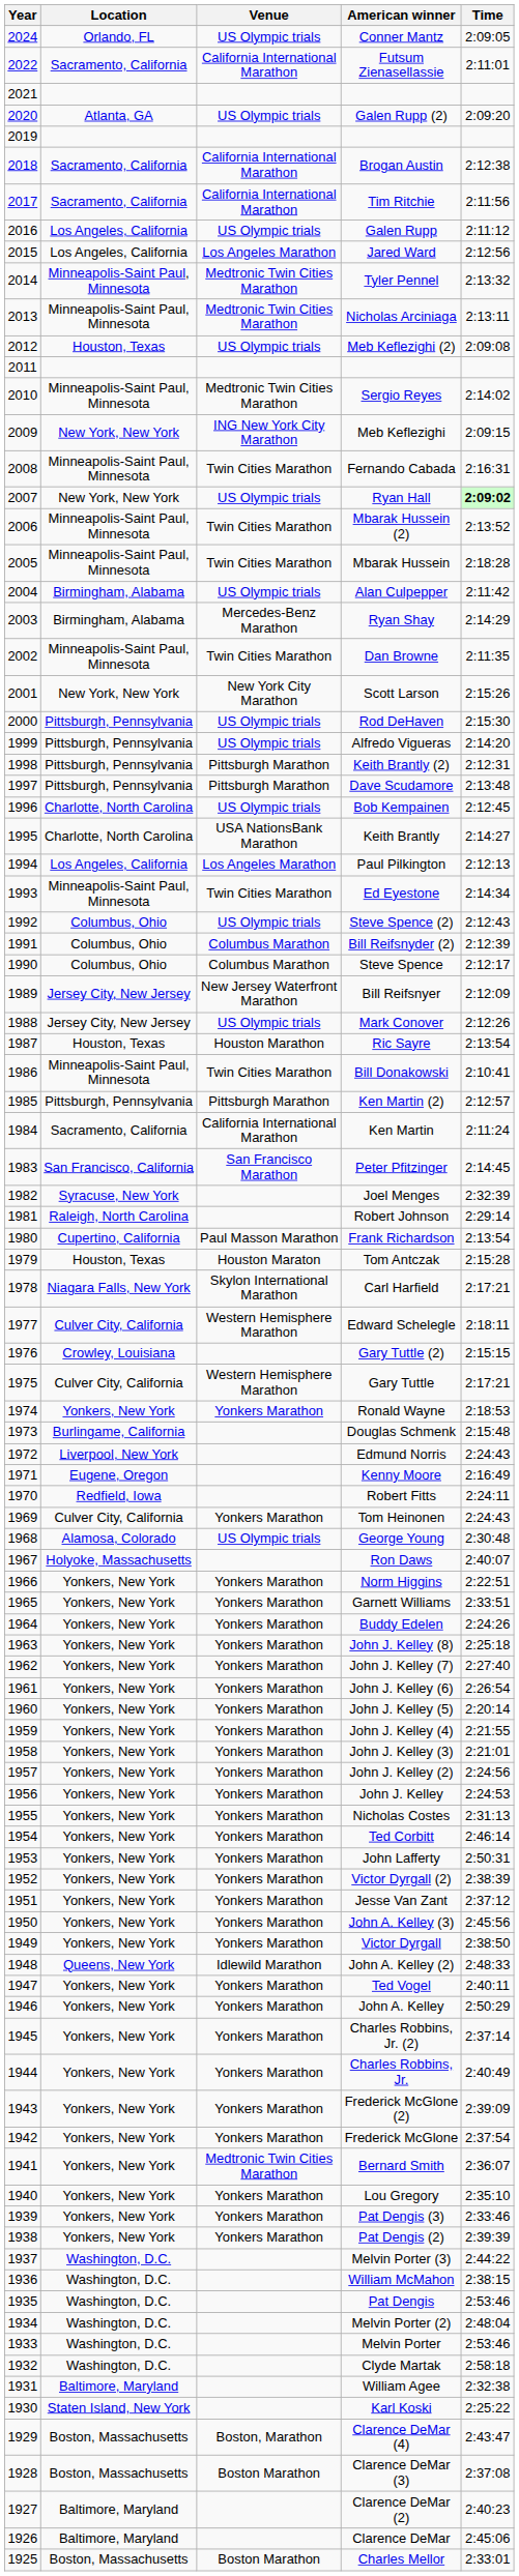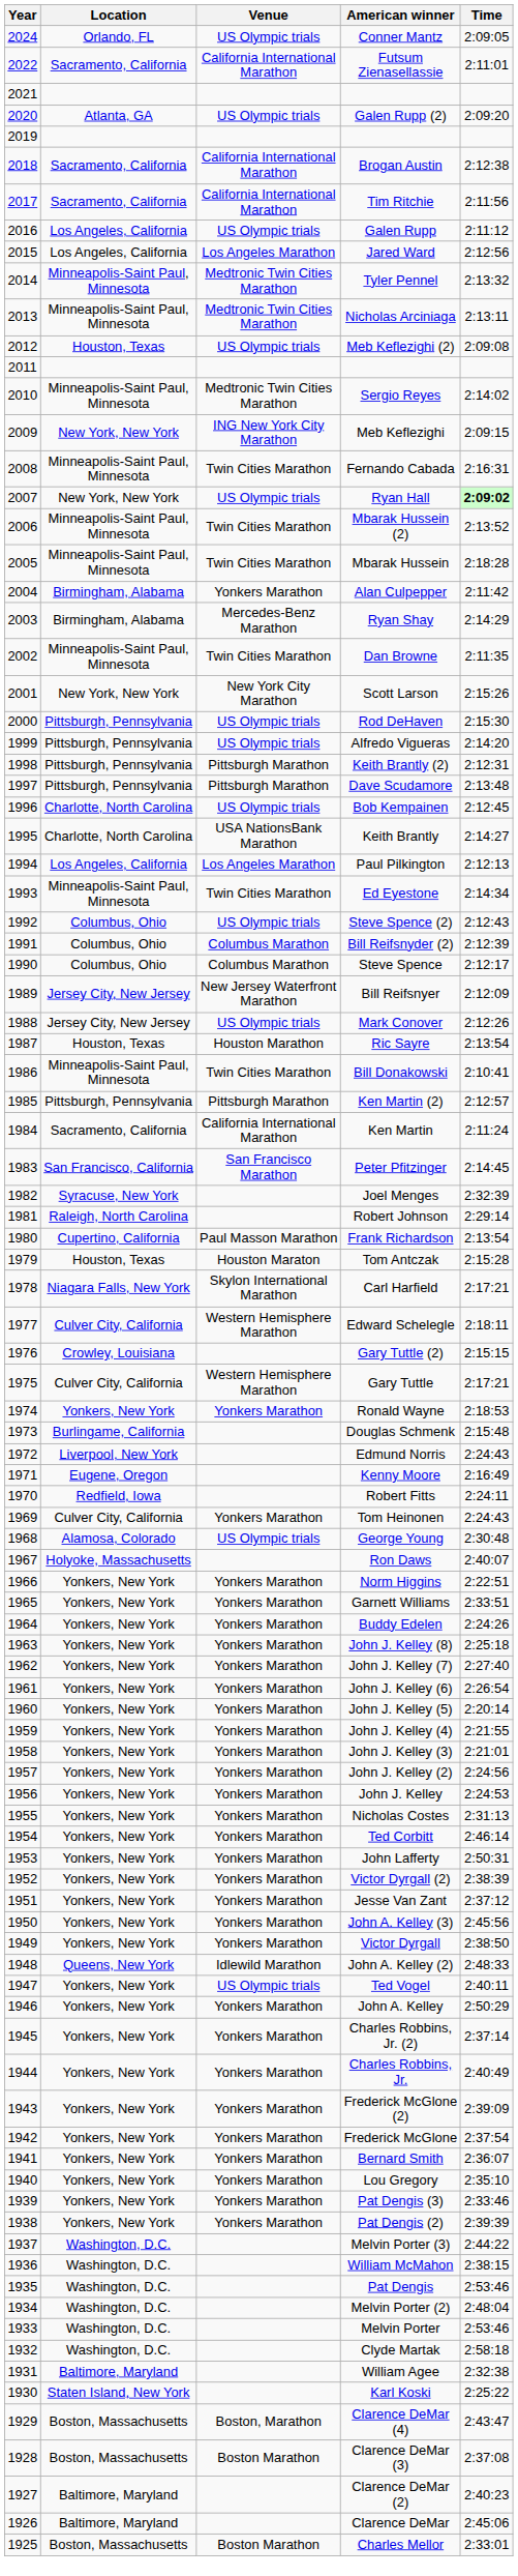 <table class="wikitable sortable" style="text-align:center">
 <tr>
 <th>Year</th>
 <th class=unsortable>Location</th>
 <th>Venue</th>
 <th class=unsortable>American winner</th>
 <th>Time</th>
 </tr>
 <tr>
 <td><a href='#'>2024</a></td>
 <td><a href='#'>Orlando, FL</a></td>
 <td><a href='#'>US Olympic trials</a></td>
 <td><a href='#'>Conner Mantz</a></td>
 <td>2:09:05</td>
 </tr>
 <tr>
 <td><a href='#'>2022</a></td>
 <td><a href='#'>Sacramento, California</a></td>
 <td><a href='#'>California International Marathon</a></td>
 <td><a href='#'>Futsum Zienasellassie</a></td>
 <td>2:11:01</td>
 </tr>
 <tr>
 <td>2021</td>
 <td></td>
 <td></td>
 <td></td>
 <td></td>
 </tr>
 <tr>
 <td><a href='#'>2020</a></td>
 <td><a href='#'>Atlanta, GA</a></td>
 <td><a href='#'>US Olympic trials</a></td>
 <td><a href='#'>Galen Rupp</a> (2)</td>
 <td>2:09:20</td>
 </tr>
 <tr>
 <td>2019</td>
 <td></td>
 <td></td>
 <td></td>
 <td></td>
 </tr>
 <tr>
 <td><a href='#'>2018</a></td>
 <td><a href='#'>Sacramento, California</a></td>
 <td><a href='#'>California International Marathon</a></td>
 <td><a href='#'>Brogan Austin</a></td>
 <td>2:12:38</td>
 </tr>
 <tr>
 <td><a href='#'>2017</a></td>
 <td><a href='#'>Sacramento, California</a></td>
 <td><a href='#'>California International Marathon</a></td>
 <td><a href='#'>Tim Ritchie</a></td>
 <td>2:11:56</td>
 </tr>
 <tr>
 <td>2016</td>
 <td><a href='#'>Los Angeles, California</a></td>
 <td><a href='#'>US Olympic trials</a></td>
 <td><a href='#'>Galen Rupp</a></td>
 <td>2:11:12</td>
 </tr>
 <tr>
 <td>2015</td>
 <td>Los Angeles, California</td>
 <td><a href='#'>Los Angeles Marathon</a></td>
 <td><a href='#'>Jared Ward</a></td>
 <td>2:12:56</td>
 </tr>
 <tr>
 <td>2014</td>
 <td><a href='#'>Minneapolis-Saint Paul</a>, <a href='#'>Minnesota</a></td>
 <td><a href='#'>Medtronic Twin Cities Marathon</a></td>
 <td><a href='#'>Tyler Pennel</a></td>
 <td>2:13:32</td>
 </tr>
 <tr>
 <td>2013</td>
 <td>Minneapolis-Saint Paul, Minnesota</td>
 <td><a href='#'>Medtronic Twin Cities Marathon</a></td>
 <td><a href='#'>Nicholas Arciniaga</a></td>
 <td>2:13:11</td>
 </tr>
 <tr>
 <td>2012</td>
 <td><a href='#'>Houston, Texas</a></td>
 <td><a href='#'>US Olympic trials</a></td>
 <td><a href='#'>Meb Keflezighi</a> (2)</td>
 <td>2:09:08</td>
 </tr>
 <tr>
 <td>2011</td>
 <td></td>
 <td></td>
 <td></td>
 <td></td>
 </tr>
 <tr>
 <td>2010</td>
 <td>Minneapolis-Saint Paul, Minnesota</td>
 <td Twin Cities Marathon>Medtronic Twin Cities Marathon</td>
 <td><a href='#'>Sergio Reyes</a></td>
 <td>2:14:02</td>
 </tr>
 <tr>
 <td>2009</td>
 <td><a href='#'>New York, New York</a></td>
 <td><a href='#'>ING New York City Marathon</a></td>
 <td>Meb Keflezighi</td>
 <td>2:09:15</td>
 </tr>
 <tr>
 <td>2008</td>
 <td>Minneapolis-Saint Paul, Minnesota</td>
 <td>Twin Cities Marathon</td>
 <td>Fernando Cabada</td>
 <td>2:16:31</td>
 </tr>
 <tr>
 <td>2007</td>
 <td>New York, New York</td>
 <td><a href='#'>US Olympic trials</a></td>
 <td><a href='#'>Ryan Hall</a></td>
 <td bgcolor="#CCFFCC"><strong>2:09:02</strong></td>
 </tr>
 <tr>
 <td>2006</td>
 <td>Minneapolis-Saint Paul, Minnesota</td>
 <td>Twin Cities Marathon</td>
 <td><a href='#'>Mbarak Hussein</a> (2)</td>
 <td>2:13:52</td>
 </tr>
 <tr>
 <td>2005</td>
 <td>Minneapolis-Saint Paul, Minnesota</td>
 <td>Twin Cities Marathon</td>
 <td>Mbarak Hussein</td>
 <td>2:18:28</td>
 </tr>
 <tr>
 <td>2004</td>
 <td><a href='#'>Birmingham, Alabama</a></td>
-<td><a href='#'>US Olympic trials</a></td>
+<td>Yonkers Marathon</td>
 <td><a href='#'>Alan Culpepper</a></td>
 <td>2:11:42</td>
 </tr>
 <tr>
 <td>2003</td>
 <td>Birmingham, Alabama</td>
 <td>Mercedes-Benz Marathon</td>
 <td><a href='#'>Ryan Shay</a></td>
 <td>2:14:29</td>
 </tr>
 <tr>
 <td>2002</td>
 <td>Minneapolis-Saint Paul, Minnesota</td>
 <td>Twin Cities Marathon</td>
 <td><a href='#'>Dan Browne</a></td>
 <td>2:11:35</td>
 </tr>
 <tr>
 <td>2001</td>
 <td>New York, New York</td>
 <td>New York City Marathon</td>
 <td>Scott Larson</td>
 <td>2:15:26</td>
 </tr>
 <tr>
 <td>2000</td>
 <td><a href='#'>Pittsburgh, Pennsylvania</a></td>
 <td><a href='#'>US Olympic trials</a></td>
 <td><a href='#'>Rod DeHaven</a></td>
 <td>2:15:30</td>
 </tr>
 <tr>
 <td>1999</td>
 <td>Pittsburgh, Pennsylvania</td>
 <td><a href='#'>US Olympic trials</a></td>
 <td>Alfredo Vigueras</td>
 <td>2:14:20</td>
 </tr>
 <tr>
 <td>1998</td>
 <td>Pittsburgh, Pennsylvania</td>
 <td>Pittsburgh Marathon</td>
 <td><a href='#'>Keith Brantly</a> (2)</td>
 <td>2:12:31</td>
 </tr>
 <tr>
 <td>1997</td>
 <td>Pittsburgh, Pennsylvania</td>
 <td>Pittsburgh Marathon</td>
 <td><a href='#'>Dave Scudamore</a></td>
 <td>2:13:48</td>
 </tr>
 <tr>
 <td>1996</td>
 <td><a href='#'>Charlotte, North Carolina</a></td>
 <td><a href='#'>US Olympic trials</a></td>
 <td><a href='#'>Bob Kempainen</a></td>
 <td>2:12:45</td>
 </tr>
 <tr>
 <td>1995</td>
 <td>Charlotte, North Carolina</td>
 <td>USA NationsBank Marathon</td>
 <td>Keith Brantly</td>
 <td>2:14:27</td>
 </tr>
 <tr>
 <td>1994</td>
 <td><a href='#'>Los Angeles, California</a></td>
 <td><a href='#'>Los Angeles Marathon</a></td>
 <td>Paul Pilkington</td>
 <td>2:12:13</td>
 </tr>
 <tr>
 <td>1993</td>
 <td>Minneapolis-Saint Paul, Minnesota</td>
 <td>Twin Cities Marathon</td>
 <td><a href='#'>Ed Eyestone</a></td>
 <td>2:14:34</td>
 </tr>
 <tr>
 <td>1992</td>
 <td><a href='#'>Columbus, Ohio</a></td>
 <td><a href='#'>US Olympic trials</a></td>
 <td><a href='#'>Steve Spence</a> (2)</td>
 <td>2:12:43</td>
 </tr>
 <tr>
 <td>1991</td>
 <td>Columbus, Ohio</td>
 <td><a href='#'>Columbus Marathon</a></td>
 <td><a href='#'>Bill Reifsnyder</a> (2)</td>
 <td>2:12:39</td>
 </tr>
 <tr>
 <td>1990</td>
 <td>Columbus, Ohio</td>
 <td>Columbus Marathon</td>
 <td>Steve Spence</td>
 <td>2:12:17</td>
 </tr>
 <tr>
 <td>1989</td>
 <td><a href='#'>Jersey City, New Jersey</a></td>
 <td>New Jersey Waterfront Marathon</td>
 <td>Bill Reifsnyer</td>
 <td>2:12:09</td>
 </tr>
 <tr>
 <td>1988</td>
 <td>Jersey City, New Jersey</td>
 <td><a href='#'>US Olympic trials</a></td>
 <td><a href='#'>Mark Conover</a></td>
 <td>2:12:26</td>
 </tr>
 <tr>
 <td>1987</td>
 <td>Houston, Texas</td>
 <td>Houston Marathon</td>
 <td><a href='#'>Ric Sayre</a></td>
 <td>2:13:54</td>
 </tr>
 <tr>
 <td>1986</td>
 <td>Minneapolis-Saint Paul, Minnesota</td>
 <td>Twin Cities Marathon</td>
 <td><a href='#'>Bill Donakowski</a></td>
 <td>2:10:41</td>
 </tr>
 <tr>
 <td>1985</td>
 <td>Pittsburgh, Pennsylvania</td>
 <td>Pittsburgh Marathon</td>
 <td><a href='#'>Ken Martin</a> (2)</td>
 <td>2:12:57</td>
 </tr>
 <tr>
 <td>1984</td>
 <td>Sacramento, California</td>
 <td>California International Marathon</td>
 <td>Ken Martin</td>
 <td>2:11:24</td>
 </tr>
 <tr>
 <td>1983</td>
 <td><a href='#'>San Francisco, California</a></td>
 <td><a href='#'>San Francisco Marathon</a></td>
 <td><a href='#'>Peter Pfitzinger</a></td>
 <td>2:14:45</td>
 </tr>
 <tr>
 <td>1982</td>
 <td><a href='#'>Syracuse, New York</a></td>
 <td></td>
 <td>Joel Menges</td>
 <td>2:32:39</td>
 </tr>
 <tr>
 <td>1981</td>
 <td><a href='#'>Raleigh, North Carolina</a></td>
 <td></td>
 <td>Robert Johnson</td>
 <td>2:29:14</td>
 </tr>
 <tr>
 <td>1980</td>
 <td><a href='#'>Cupertino, California</a></td>
 <td>Paul Masson Marathon</td>
 <td><a href='#'>Frank Richardson</a></td>
 <td>2:13:54</td>
 </tr>
 <tr>
 <td>1979</td>
 <td>Houston, Texas</td>
 <td>Houston Maraton</td>
 <td>Tom Antczak</td>
 <td>2:15:28</td>
 </tr>
 <tr>
 <td>1978</td>
 <td><a href='#'>Niagara Falls, New York</a></td>
 <td>Skylon International Marathon</td>
 <td>Carl Harfield</td>
 <td>2:17:21</td>
 </tr>
 <tr>
 <td>1977</td>
 <td><a href='#'>Culver City, California</a></td>
 <td>Western Hemisphere Marathon</td>
 <td>Edward Schelegle</td>
 <td>2:18:11</td>
 </tr>
 <tr>
 <td>1976</td>
 <td><a href='#'>Crowley, Louisiana</a></td>
 <td></td>
 <td><a href='#'>Gary Tuttle</a> (2)</td>
 <td>2:15:15</td>
 </tr>
 <tr>
 <td>1975</td>
 <td>Culver City, California</td>
 <td>Western Hemisphere Marathon</td>
 <td>Gary Tuttle</td>
 <td>2:17:21</td>
 </tr>
 <tr>
 <td>1974</td>
 <td><a href='#'>Yonkers, New York</a></td>
 <td><a href='#'>Yonkers Marathon</a></td>
 <td>Ronald Wayne</td>
 <td>2:18:53</td>
 </tr>
 <tr>
 <td>1973</td>
 <td><a href='#'>Burlingame, California</a></td>
 <td></td>
 <td>Douglas Schmenk</td>
 <td>2:15:48</td>
 </tr>
 <tr>
 <td>1972</td>
 <td><a href='#'>Liverpool, New York</a></td>
 <td></td>
 <td>Edmund Norris</td>
 <td>2:24:43</td>
 </tr>
 <tr>
 <td>1971</td>
 <td><a href='#'>Eugene, Oregon</a></td>
 <td></td>
 <td><a href='#'>Kenny Moore</a></td>
 <td>2:16:49</td>
 </tr>
 <tr>
 <td>1970</td>
 <td><a href='#'>Redfield, Iowa</a></td>
 <td></td>
 <td>Robert Fitts</td>
 <td>2:24:11</td>
 </tr>
 <tr>
 <td>1969</td>
 <td>Culver City, California</td>
 <td>Yonkers Marathon</td>
 <td>Tom Heinonen</td>
 <td>2:24:43</td>
 </tr>
 <tr>
 <td>1968</td>
 <td><a href='#'>Alamosa, Colorado</a></td>
 <td><a href='#'>US Olympic trials</a></td>
 <td><a href='#'>George Young</a></td>
 <td>2:30:48</td>
 </tr>
 <tr>
 <td>1967</td>
 <td><a href='#'>Holyoke, Massachusetts</a></td>
 <td></td>
 <td><a href='#'>Ron Daws</a></td>
 <td>2:40:07</td>
 </tr>
 <tr>
 <td>1966</td>
 <td>Yonkers, New York</td>
 <td>Yonkers Marathon</td>
 <td><a href='#'>Norm Higgins</a></td>
 <td>2:22:51</td>
 </tr>
 <tr>
 <td>1965</td>
 <td>Yonkers, New York</td>
 <td>Yonkers Marathon</td>
 <td>Garnett Williams</td>
 <td>2:33:51</td>
 </tr>
 <tr>
 <td>1964</td>
 <td>Yonkers, New York</td>
 <td>Yonkers Marathon</td>
 <td><a href='#'>Buddy Edelen</a></td>
 <td>2:24:26</td>
 </tr>
 <tr>
 <td>1963</td>
 <td>Yonkers, New York</td>
 <td>Yonkers Marathon</td>
 <td><a href='#'>John J. Kelley</a> (8)</td>
 <td>2:25:18</td>
 </tr>
 <tr>
 <td>1962</td>
 <td>Yonkers, New York</td>
 <td>Yonkers Marathon</td>
 <td>John J. Kelley (7)</td>
 <td>2:27:40</td>
 </tr>
 <tr>
 <td>1961</td>
 <td>Yonkers, New York</td>
 <td>Yonkers Marathon</td>
 <td>John J. Kelley (6)</td>
 <td>2:26:54</td>
 </tr>
 <tr>
 <td>1960</td>
 <td>Yonkers, New York</td>
 <td>Yonkers Marathon</td>
 <td>John J. Kelley (5)</td>
 <td>2:20:14</td>
 </tr>
 <tr>
 <td>1959</td>
 <td>Yonkers, New York</td>
 <td>Yonkers Marathon</td>
 <td>John J. Kelley (4)</td>
 <td>2:21:55</td>
 </tr>
 <tr>
 <td>1958</td>
 <td>Yonkers, New York</td>
 <td>Yonkers Marathon</td>
 <td>John J. Kelley (3)</td>
 <td>2:21:01</td>
 </tr>
 <tr>
 <td>1957</td>
 <td>Yonkers, New York</td>
 <td>Yonkers Marathon</td>
 <td>John J. Kelley (2)</td>
 <td>2:24:56</td>
 </tr>
 <tr>
 <td>1956</td>
 <td>Yonkers, New York</td>
 <td>Yonkers Marathon</td>
 <td>John J. Kelley</td>
 <td>2:24:53</td>
 </tr>
 <tr>
 <td>1955</td>
 <td>Yonkers, New York</td>
 <td>Yonkers Marathon</td>
 <td>Nicholas Costes</td>
 <td>2:31:13</td>
 </tr>
 <tr>
 <td>1954</td>
 <td>Yonkers, New York</td>
 <td>Yonkers Marathon</td>
 <td><a href='#'>Ted Corbitt</a></td>
 <td>2:46:14</td>
 </tr>
 <tr>
 <td>1953</td>
 <td>Yonkers, New York</td>
 <td>Yonkers Marathon</td>
 <td>John Lafferty</td>
 <td>2:50:31</td>
 </tr>
 <tr>
 <td>1952</td>
 <td>Yonkers, New York</td>
 <td>Yonkers Marathon</td>
 <td><a href='#'>Victor Dyrgall</a> (2)</td>
 <td>2:38:39</td>
 </tr>
 <tr>
 <td>1951</td>
 <td>Yonkers, New York</td>
 <td>Yonkers Marathon</td>
 <td>Jesse Van Zant</td>
 <td>2:37:12</td>
 </tr>
 <tr>
 <td>1950</td>
 <td>Yonkers, New York</td>
 <td>Yonkers Marathon</td>
 <td><a href='#'>John A. Kelley</a> (3)</td>
 <td>2:45:56</td>
 </tr>
 <tr>
 <td>1949</td>
 <td>Yonkers, New York</td>
 <td>Yonkers Marathon</td>
 <td><a href='#'>Victor Dyrgall</a></td>
 <td>2:38:50</td>
 </tr>
 <tr>
 <td>1948</td>
 <td><a href='#'>Queens, New York</a></td>
 <td>Idlewild Marathon</td>
 <td>John A. Kelley (2)</td>
 <td>2:48:33</td>
 </tr>
 <tr>
 <td>1947</td>
 <td>Yonkers, New York</td>
-<td>Yonkers Marathon</td>
+<td><a href='#'>US Olympic trials</a></td>
 <td><a href='#'>Ted Vogel</a></td>
 <td>2:40:11</td>
 </tr>
 <tr>
 <td>1946</td>
 <td>Yonkers, New York</td>
 <td>Yonkers Marathon</td>
 <td>John A. Kelley</td>
 <td>2:50:29</td>
 </tr>
 <tr>
 <td>1945</td>
 <td>Yonkers, New York</td>
 <td>Yonkers Marathon</td>
 <td>Charles Robbins, Jr. (2)</td>
 <td>2:37:14</td>
 </tr>
 <tr>
 <td>1944</td>
 <td>Yonkers, New York</td>
 <td>Yonkers Marathon</td>
 <td><a href='#'>Charles Robbins, Jr.</a></td>
 <td>2:40:49</td>
 </tr>
 <tr>
 <td>1943</td>
 <td>Yonkers, New York</td>
 <td>Yonkers Marathon</td>
 <td>Frederick McGlone (2)</td>
 <td>2:39:09</td>
 </tr>
 <tr>
 <td>1942</td>
 <td>Yonkers, New York</td>
 <td>Yonkers Marathon</td>
 <td>Frederick McGlone</td>
 <td>2:37:54</td>
 </tr>
 <tr>
 <td>1941</td>
 <td>Yonkers, New York</td>
-<td><a href='#'>Medtronic Twin Cities Marathon</a></td>
+<td>Yonkers Marathon</td>
 <td><a href='#'>Bernard Smith</a></td>
 <td>2:36:07</td>
 </tr>
 <tr>
 <td>1940</td>
 <td>Yonkers, New York</td>
 <td>Yonkers Marathon</td>
 <td>Lou Gregory</td>
 <td>2:35:10</td>
 </tr>
 <tr>
 <td>1939</td>
 <td>Yonkers, New York</td>
 <td>Yonkers Marathon</td>
 <td><a href='#'>Pat Dengis</a> (3)</td>
 <td>2:33:46</td>
 </tr>
 <tr>
 <td>1938</td>
 <td>Yonkers, New York</td>
 <td>Yonkers Marathon</td>
 <td><a href='#'>Pat Dengis</a> (2)</td>
 <td>2:39:39</td>
 </tr>
 <tr>
 <td>1937</td>
 <td><a href='#'>Washington, D.C.</a></td>
 <td></td>
 <td>Melvin Porter (3)</td>
 <td>2:44:22</td>
 </tr>
 <tr>
 <td>1936</td>
 <td>Washington, D.C.</td>
 <td></td>
 <td><a href='#'>William McMahon</a></td>
 <td>2:38:15</td>
 </tr>
 <tr>
 <td>1935</td>
 <td>Washington, D.C.</td>
 <td></td>
 <td><a href='#'>Pat Dengis</a></td>
 <td>2:53:46</td>
 </tr>
 <tr>
 <td>1934</td>
 <td>Washington, D.C.</td>
 <td></td>
 <td>Melvin Porter (2)</td>
 <td>2:48:04</td>
 </tr>
 <tr>
 <td>1933</td>
 <td>Washington, D.C.</td>
 <td></td>
 <td>Melvin Porter</td>
 <td>2:53:46</td>
 </tr>
 <tr>
 <td>1932</td>
 <td>Washington, D.C.</td>
 <td></td>
 <td>Clyde Martak</td>
 <td>2:58:18</td>
 </tr>
 <tr>
 <td>1931</td>
 <td><a href='#'>Baltimore, Maryland</a></td>
 <td></td>
 <td>William Agee</td>
 <td>2:32:38</td>
 </tr>
 <tr>
 <td>1930</td>
 <td><a href='#'>Staten Island, New York</a></td>
 <td></td>
 <td><a href='#'>Karl Koski</a></td>
 <td>2:25:22</td>
 </tr>
 <tr>
 <td>1929</td>
 <td>Boston, Massachusetts</td>
 <td>Boston, Marathon</td>
 <td><a href='#'>Clarence DeMar</a> (4)</td>
 <td>2:43:47</td>
 </tr>
 <tr>
 <td>1928</td>
 <td>Boston, Massachusetts</td>
 <td>Boston Marathon</td>
 <td>Clarence DeMar (3)</td>
 <td>2:37:08</td>
 </tr>
 <tr>
 <td>1927</td>
 <td>Baltimore, Maryland</td>
 <td></td>
 <td>Clarence DeMar (2)</td>
 <td>2:40:23</td>
 </tr>
 <tr>
 <td>1926</td>
 <td>Baltimore, Maryland</td>
 <td></td>
 <td>Clarence DeMar</td>
 <td>2:45:06</td>
 </tr>
 <tr>
 <td>1925</td>
 <td>Boston, Massachusetts</td>
 <td>Boston Marathon</td>
 <td><a href='#'>Charles Mellor</a></td>
 <td>2:33:01</td>
 </tr>
 </table>
